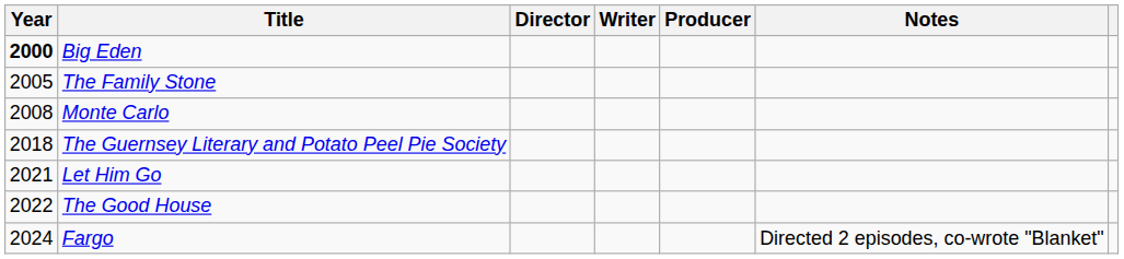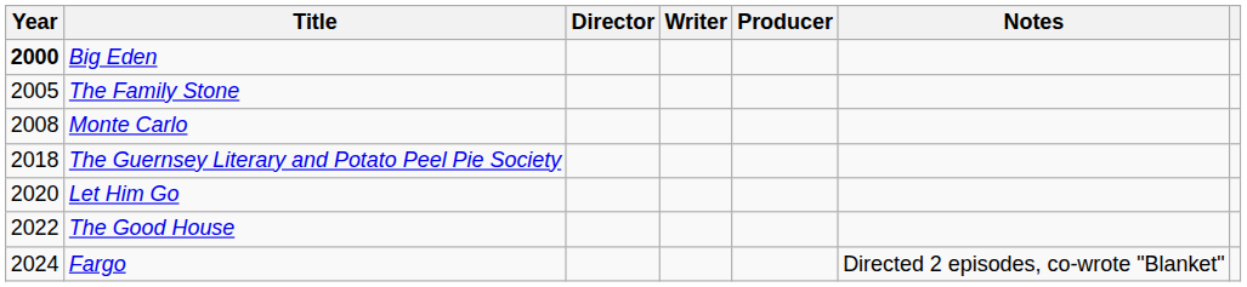 <table class="wikitable">
 <tr>
 <th>Year</th>
 <th>Title</th>
 <th>Director</th>
 <th>Writer</th>
 <th>Producer</th>
 <th>Notes</th>
 <th></th>
 </tr>
 <tr>
 <td><strong>2000</strong></td>
 <td><em><a href='#'>Big Eden</a></em></td>
 <td></td>
 <td></td>
 <td></td>
 <td></td>
 <td></td>
 </tr>
 <tr>
 <td>2005</td>
 <td><em><a href='#'>The Family Stone</a></em></td>
 <td></td>
 <td></td>
 <td></td>
 <td></td>
 <td></td>
 </tr>
 <tr>
 <td>2008</td>
 <td><em><a href='#'>Monte Carlo</a></em></td>
 <td></td>
 <td></td>
 <td></td>
 <td></td>
 <td></td>
 </tr>
 <tr>
 <td>2018</td>
 <td><em><a href='#'>The Guernsey Literary and Potato Peel Pie Society</a></em></td>
 <td></td>
 <td></td>
 <td></td>
 <td></td>
 <td></td>
 </tr>
 <tr>
-<td>2021</td>
+<td>2020</td>
 <td><em><a href='#'>Let Him Go</a></em></td>
 <td></td>
 <td></td>
 <td></td>
 <td></td>
 <td></td>
 </tr>
 <tr>
 <td>2022</td>
 <td><em><a href='#'>The Good House</a></em></td>
 <td></td>
 <td></td>
 <td></td>
 <td></td>
 <td></td>
 </tr>
 <tr>
 <td>2024</td>
 <td><em><a href='#'>Fargo</a></em></td>
 <td></td>
 <td></td>
 <td></td>
 <td>Directed 2 episodes, co-wrote "Blanket"</td>
 <td></td>
 </tr>
 </table>
